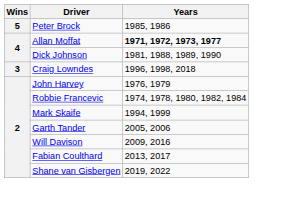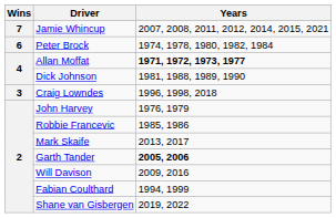 <table class="wikitable" style="font-size: 95%;">
 <tr>
 <th>Wins</th>
 <th>Driver</th>
 <th>Years</th>
 </tr>
 <tr>
-<th>5</th>
+<th>7</th>
+<td> <a href='#'>Jamie Whincup</a></td>
+<td>2007, 2008, 2011, 2012, 2014, 2015, 2021</td>
+</tr>
+<tr>
+<th>6</th>
 <td> <a href='#'>Peter Brock</a></td>
-<td>1985, 1986</td>
+<td>1974, 1978, 1980, 1982, 1984</td>
 </tr>
 <tr>
 <th rowspan="2">4</th>
 <td> <a href='#'>Allan Moffat</a></td>
 <td><strong>1971, 1972, 1973, 1977</strong></td>
 </tr>
 <tr>
 <td> <a href='#'>Dick Johnson</a></td>
 <td>1981, 1988, 1989, 1990</td>
 </tr>
 <tr>
 <th>3</th>
 <td> <a href='#'>Craig Lowndes</a></td>
 <td>1996, 1998, 2018</td>
 </tr>
 <tr>
 <th rowspan="7">2</th>
 <td> <a href='#'>John Harvey</a></td>
 <td>1976, 1979</td>
 </tr>
 <tr>
 <td> <a href='#'>Robbie Francevic</a></td>
-<td>1974, 1978, 1980, 1982, 1984</td>
+<td>1985, 1986</td>
 </tr>
 <tr>
 <td> <a href='#'>Mark Skaife</a></td>
-<td>1994, 1999</td>
+<td>2013, 2017</td>
 </tr>
 <tr>
 <td> <a href='#'>Garth Tander</a></td>
-<td>2005, 2006</td>
+<td><strong>2005, 2006</strong></td>
 </tr>
 <tr>
 <td> <a href='#'>Will Davison</a></td>
 <td>2009, 2016</td>
 </tr>
 <tr>
 <td> <a href='#'>Fabian Coulthard</a></td>
-<td>2013, 2017</td>
+<td>1994, 1999</td>
 </tr>
 <tr>
 <td> <a href='#'>Shane van Gisbergen</a></td>
 <td>2019, 2022</td>
 </tr>
 </table>
